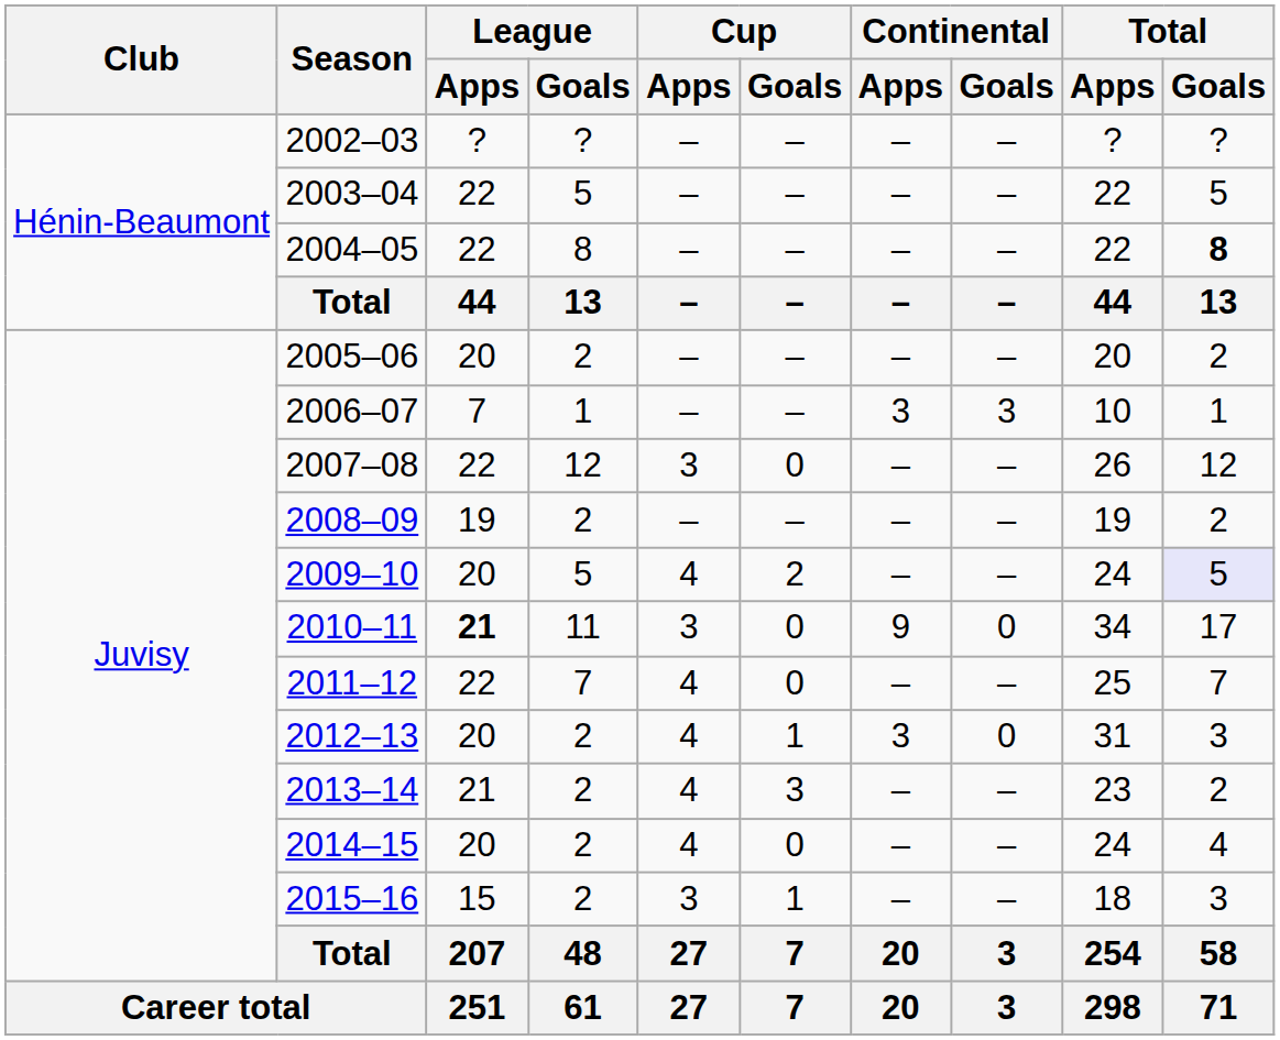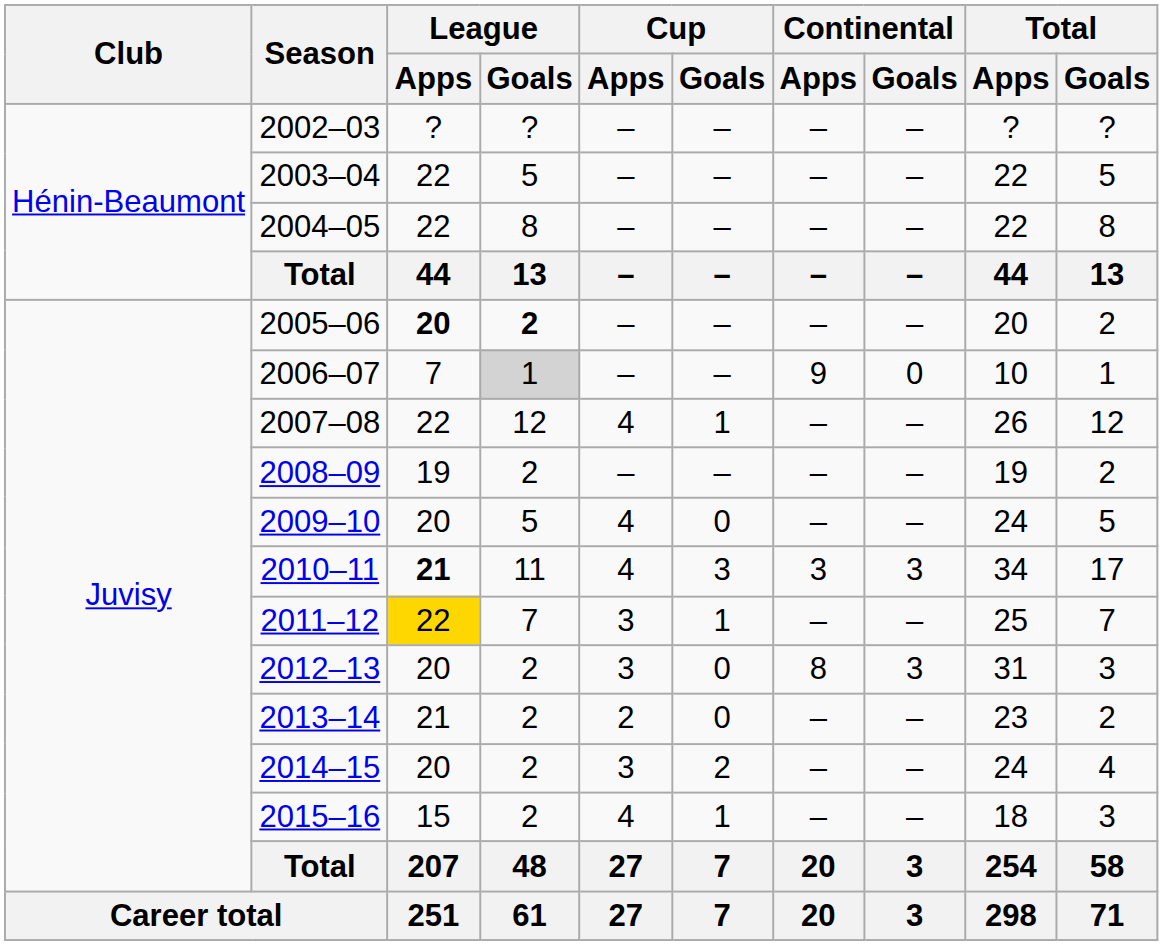 <table class="wikitable" style="text-align: center;">
 <tr>
 <th rowspan="2">Club</th>
 <th rowspan="2">Season</th>
 <th colspan="2">League</th>
 <th colspan="2">Cup</th>
 <th colspan="2">Continental</th>
 <th colspan="2">Total</th>
 </tr>
 <tr>
 <th>Apps</th>
 <th>Goals</th>
 <th>Apps</th>
 <th>Goals</th>
 <th>Apps</th>
 <th>Goals</th>
 <th>Apps</th>
 <th>Goals</th>
 </tr>
 <tr>
 <td rowspan="4" valign="center"><a href='#'>Hénin-Beaumont</a></td>
 <td>2002–03</td>
 <td>?</td>
 <td>?</td>
 <td>–</td>
 <td>–</td>
 <td>–</td>
 <td>–</td>
 <td>?</td>
 <td>?</td>
 </tr>
 <tr>
 <td>2003–04</td>
 <td>22</td>
 <td>5</td>
 <td>–</td>
 <td>–</td>
 <td>–</td>
 <td>–</td>
 <td>22</td>
 <td>5</td>
 </tr>
 <tr>
 <td>2004–05</td>
 <td>22</td>
 <td>8</td>
 <td>–</td>
 <td>–</td>
 <td>–</td>
 <td>–</td>
 <td>22</td>
-<td><strong>8</strong></td>
+<td>8</td>
 </tr>
 <tr>
 <th>Total</th>
 <th>44</th>
 <th>13</th>
 <th>–</th>
 <th>–</th>
 <th>–</th>
 <th>–</th>
 <th>44</th>
 <th>13</th>
 </tr>
 <tr>
 <td rowspan="12" valign="center"><a href='#'>Juvisy</a></td>
 <td>2005–06</td>
-<td>20</td>
-<td>2</td>
+<td><strong>20</strong></td>
+<td><strong>2</strong></td>
 <td>–</td>
 <td>–</td>
 <td>–</td>
 <td>–</td>
 <td>20</td>
 <td>2</td>
 </tr>
 <tr>
 <td>2006–07</td>
 <td>7</td>
-<td>1</td>
+<td style="background: lightgrey;">1</td>
 <td>–</td>
 <td>–</td>
-<td>3</td>
-<td>3</td>
+<td>9</td>
+<td>0</td>
 <td>10</td>
 <td>1</td>
 </tr>
 <tr>
 <td>2007–08</td>
 <td>22</td>
 <td>12</td>
-<td>3</td>
-<td>0</td>
+<td>4</td>
+<td>1</td>
 <td>–</td>
 <td>–</td>
 <td>26</td>
 <td>12</td>
 </tr>
 <tr>
 <td><a href='#'>2008–09</a></td>
 <td>19</td>
 <td>2</td>
 <td>–</td>
 <td>–</td>
 <td>–</td>
 <td>–</td>
 <td>19</td>
 <td>2</td>
 </tr>
 <tr>
 <td><a href='#'>2009–10</a></td>
 <td>20</td>
 <td>5</td>
 <td>4</td>
-<td>2</td>
+<td>0</td>
 <td>–</td>
 <td>–</td>
 <td>24</td>
-<td style="background: lavender;">5</td>
+<td>5</td>
 </tr>
 <tr>
 <td><a href='#'>2010–11</a></td>
 <td><strong>21</strong></td>
 <td>11</td>
+<td>4</td>
 <td>3</td>
-<td>0</td>
-<td>9</td>
-<td>0</td>
+<td>3</td>
+<td>3</td>
 <td>34</td>
 <td>17</td>
 </tr>
 <tr>
 <td><a href='#'>2011–12</a></td>
-<td>22</td>
+<td style="background: gold;">22</td>
 <td>7</td>
-<td>4</td>
-<td>0</td>
+<td>3</td>
+<td>1</td>
 <td>–</td>
 <td>–</td>
 <td>25</td>
 <td>7</td>
 </tr>
 <tr>
 <td><a href='#'>2012–13</a></td>
 <td>20</td>
 <td>2</td>
-<td>4</td>
-<td>1</td>
 <td>3</td>
 <td>0</td>
+<td>8</td>
+<td>3</td>
 <td>31</td>
 <td>3</td>
 </tr>
 <tr>
 <td><a href='#'>2013–14</a></td>
 <td>21</td>
 <td>2</td>
-<td>4</td>
-<td>3</td>
+<td>2</td>
+<td>0</td>
 <td>–</td>
 <td>–</td>
 <td>23</td>
 <td>2</td>
 </tr>
 <tr>
 <td><a href='#'>2014–15</a></td>
 <td>20</td>
 <td>2</td>
-<td>4</td>
-<td>0</td>
+<td>3</td>
+<td>2</td>
 <td>–</td>
 <td>–</td>
 <td>24</td>
 <td>4</td>
 </tr>
 <tr>
 <td><a href='#'>2015–16</a></td>
 <td>15</td>
 <td>2</td>
-<td>3</td>
+<td>4</td>
 <td>1</td>
 <td>–</td>
 <td>–</td>
 <td>18</td>
 <td>3</td>
 </tr>
 <tr>
 <th>Total</th>
 <th>207</th>
 <th>48</th>
 <th>27</th>
 <th>7</th>
 <th>20</th>
 <th>3</th>
 <th>254</th>
 <th>58</th>
 </tr>
 <tr>
 <th colspan="2">Career total</th>
 <th>251</th>
 <th>61</th>
 <th>27</th>
 <th>7</th>
 <th>20</th>
 <th>3</th>
 <th>298</th>
 <th>71</th>
 </tr>
 </table>
